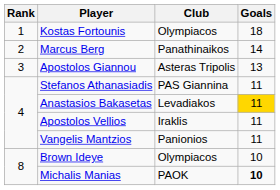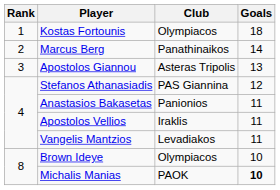 <table class="wikitable" style="text-align:center">
 <tr>
 <th>Rank</th>
 <th>Player</th>
 <th>Club</th>
 <th>Goals</th>
 </tr>
 <tr>
 <td>1</td>
 <td align="left"> <a href='#'>Kostas Fortounis</a></td>
 <td align="left">Olympiacos</td>
 <td>18</td>
 </tr>
 <tr>
 <td>2</td>
 <td align="left"> <a href='#'>Marcus Berg</a></td>
 <td align="left">Panathinaikos</td>
 <td>14</td>
 </tr>
 <tr>
 <td>3</td>
 <td align="left"> <a href='#'>Apostolos Giannou</a></td>
 <td align="left">Asteras Tripolis</td>
 <td>13</td>
 </tr>
 <tr>
 <td rowspan="4">4</td>
 <td align="left"> <a href='#'>Stefanos Athanasiadis</a></td>
 <td align="left">PAS Giannina</td>
-<td>11</td>
+<td>12</td>
 </tr>
 <tr>
 <td align="left"> <a href='#'>Anastasios Bakasetas</a></td>
-<td align="left">Levadiakos</td>
-<td style="background: gold;">11</td>
+<td align="left">Panionios</td>
+<td>11</td>
 </tr>
 <tr>
 <td align="left"> <a href='#'>Apostolos Vellios</a></td>
 <td align="left">Iraklis</td>
 <td>11</td>
 </tr>
 <tr>
 <td align="left"> <a href='#'>Vangelis Mantzios</a></td>
-<td align="left">Panionios</td>
+<td align="left">Levadiakos</td>
 <td>11</td>
 </tr>
 <tr>
 <td rowspan="2">8</td>
 <td align="left"> <a href='#'>Brown Ideye</a></td>
 <td align="left">Olympiacos</td>
 <td>10</td>
 </tr>
 <tr>
 <td align="left"> <a href='#'>Michalis Manias</a></td>
 <td align="left">PAOK</td>
 <td><strong>10</strong></td>
 </tr>
 </table>
